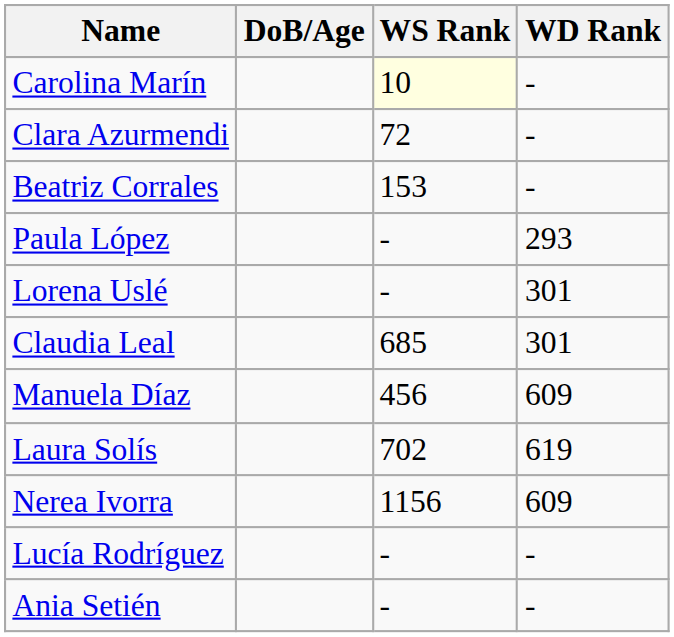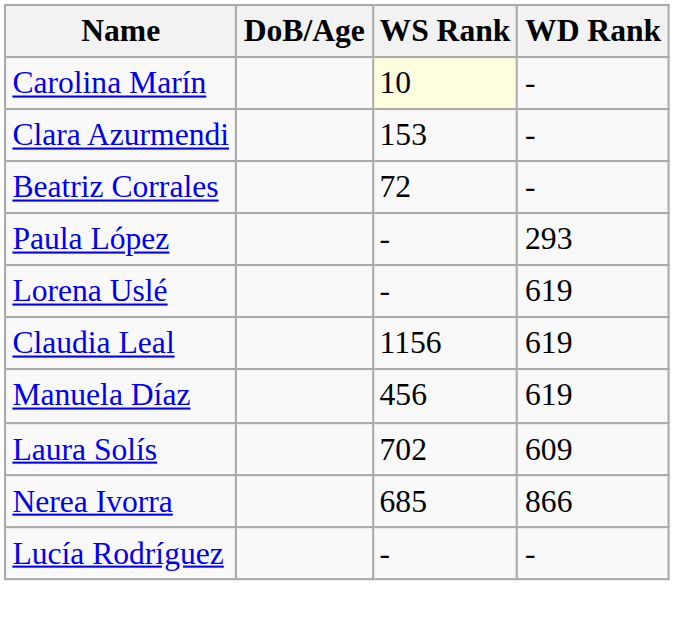 <table class="wikitable" style="text-align: left; font-size:95%;">
 <tr>
 <th>Name</th>
 <th>DoB/Age</th>
 <th>WS Rank</th>
 <th>WD Rank</th>
 </tr>
 <tr>
 <td><a href='#'>Carolina Marín</a></td>
 <td></td>
 <td style="background: lightyellow;">10</td>
 <td>-</td>
 </tr>
 <tr>
 <td><a href='#'>Clara Azurmendi</a></td>
 <td></td>
-<td>72</td>
+<td>153</td>
 <td>-</td>
 </tr>
 <tr>
 <td><a href='#'>Beatriz Corrales</a></td>
 <td></td>
-<td>153</td>
+<td>72</td>
 <td>-</td>
 </tr>
 <tr>
 <td><a href='#'>Paula López</a></td>
 <td></td>
 <td>-</td>
 <td>293</td>
 </tr>
 <tr>
 <td><a href='#'>Lorena Uslé</a></td>
 <td></td>
 <td>-</td>
-<td>301</td>
+<td>619</td>
 </tr>
 <tr>
 <td><a href='#'>Claudia Leal</a></td>
 <td></td>
-<td>685</td>
-<td>301</td>
+<td>1156</td>
+<td>619</td>
 </tr>
 <tr>
 <td><a href='#'>Manuela Díaz</a></td>
 <td></td>
 <td>456</td>
-<td>609</td>
+<td>619</td>
 </tr>
 <tr>
 <td><a href='#'>Laura Solís</a></td>
 <td></td>
 <td>702</td>
-<td>619</td>
+<td>609</td>
 </tr>
 <tr>
 <td><a href='#'>Nerea Ivorra</a></td>
 <td></td>
-<td>1156</td>
-<td>609</td>
+<td>685</td>
+<td>866</td>
 </tr>
 <tr>
 <td><a href='#'>Lucía Rodríguez</a></td>
 <td></td>
 <td>-</td>
 <td>-</td>
 </tr>
-<tr>
-<td><a href='#'>Ania Setién</a></td>
-<td></td>
-<td>-</td>
-<td>-</td>
-</tr>
 </table>
